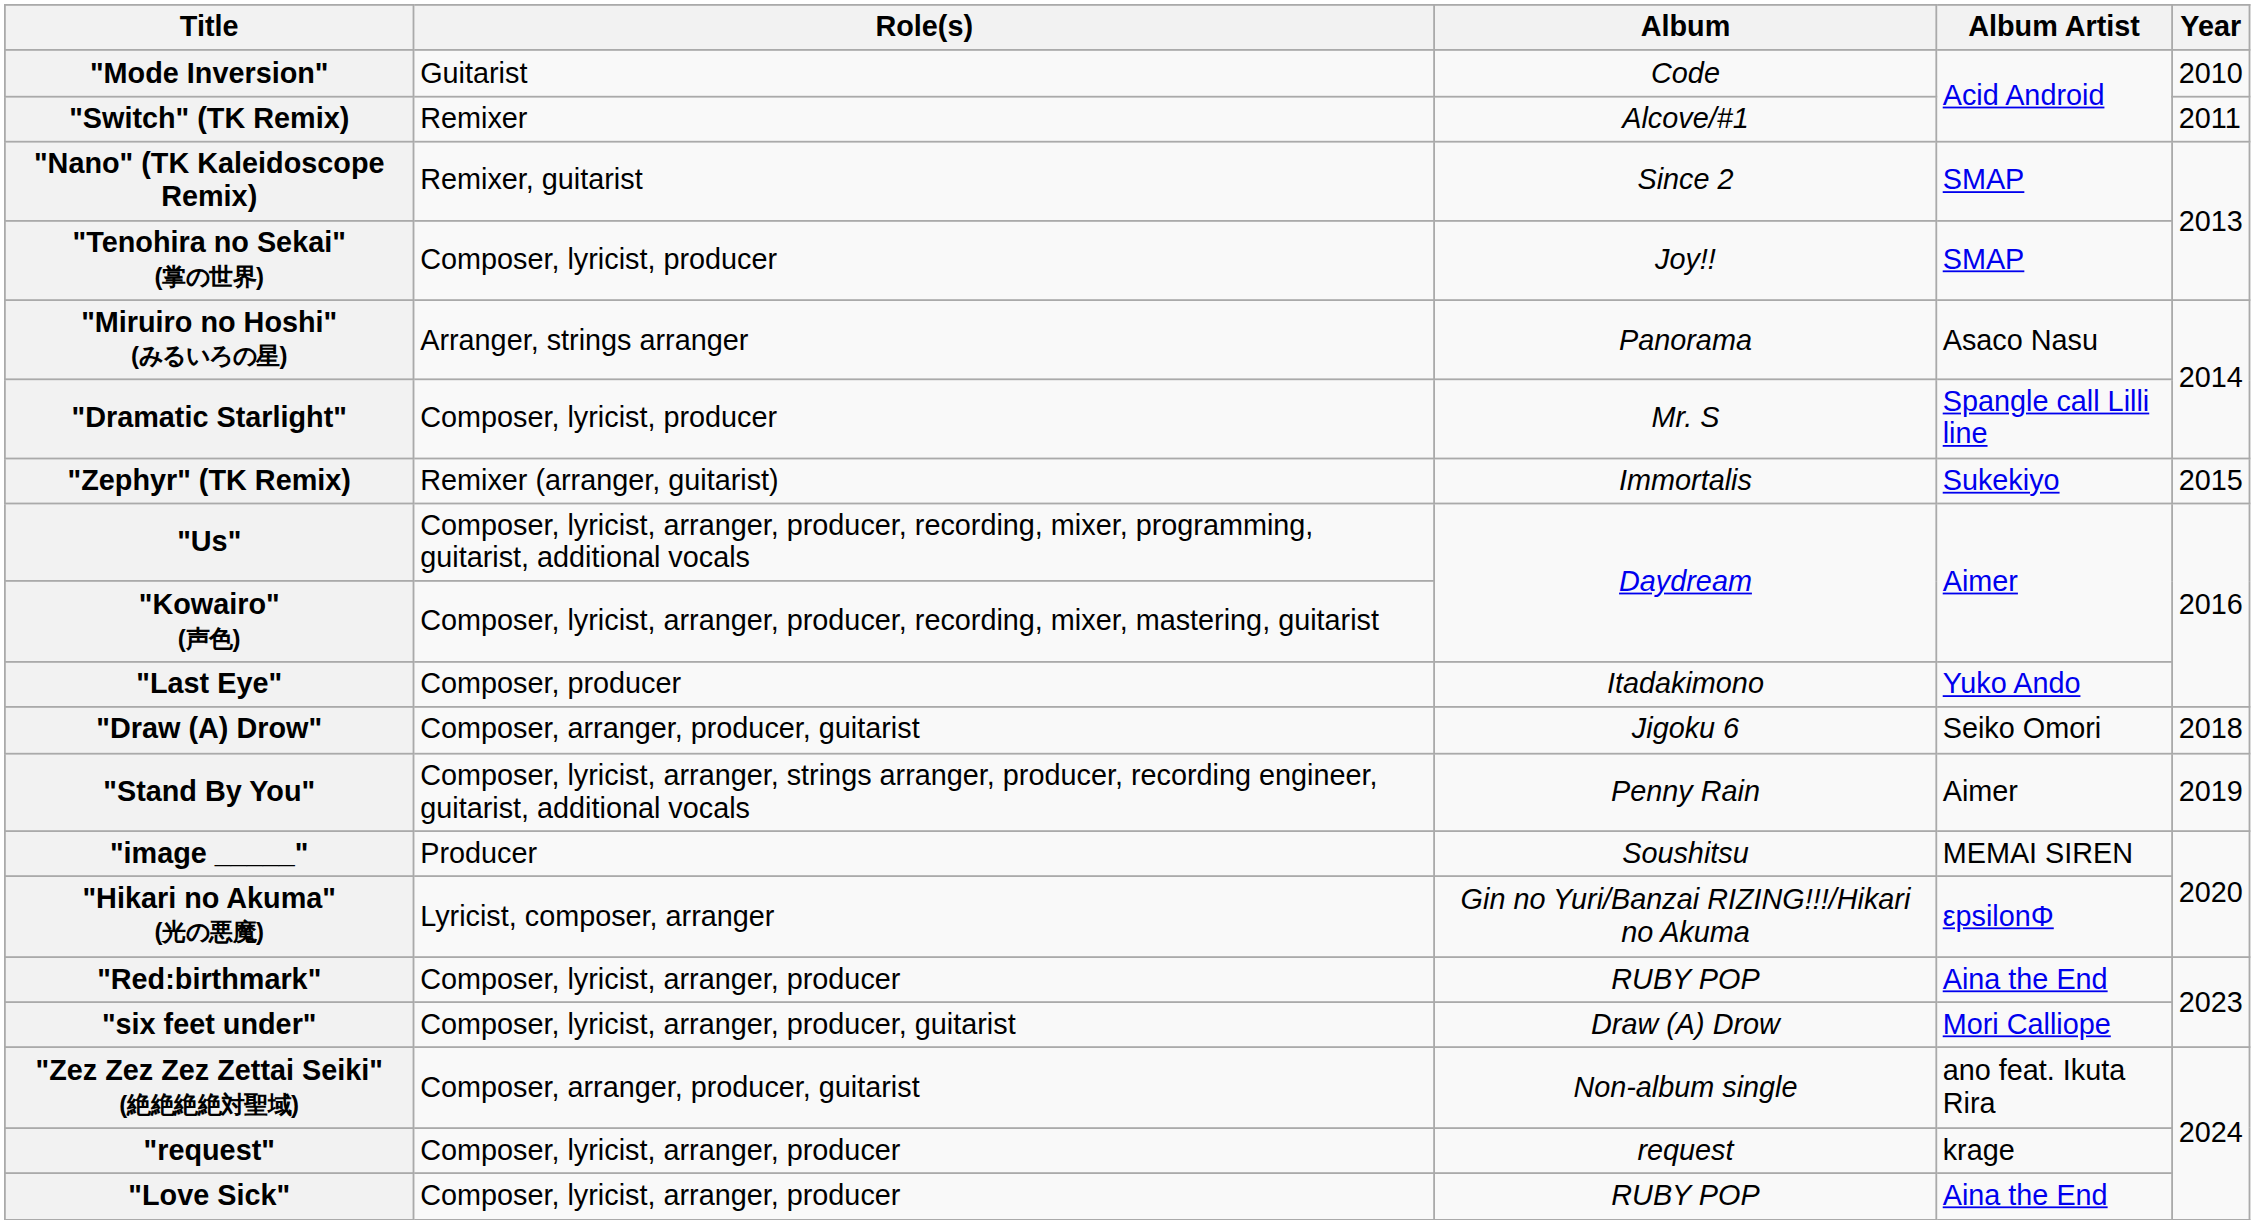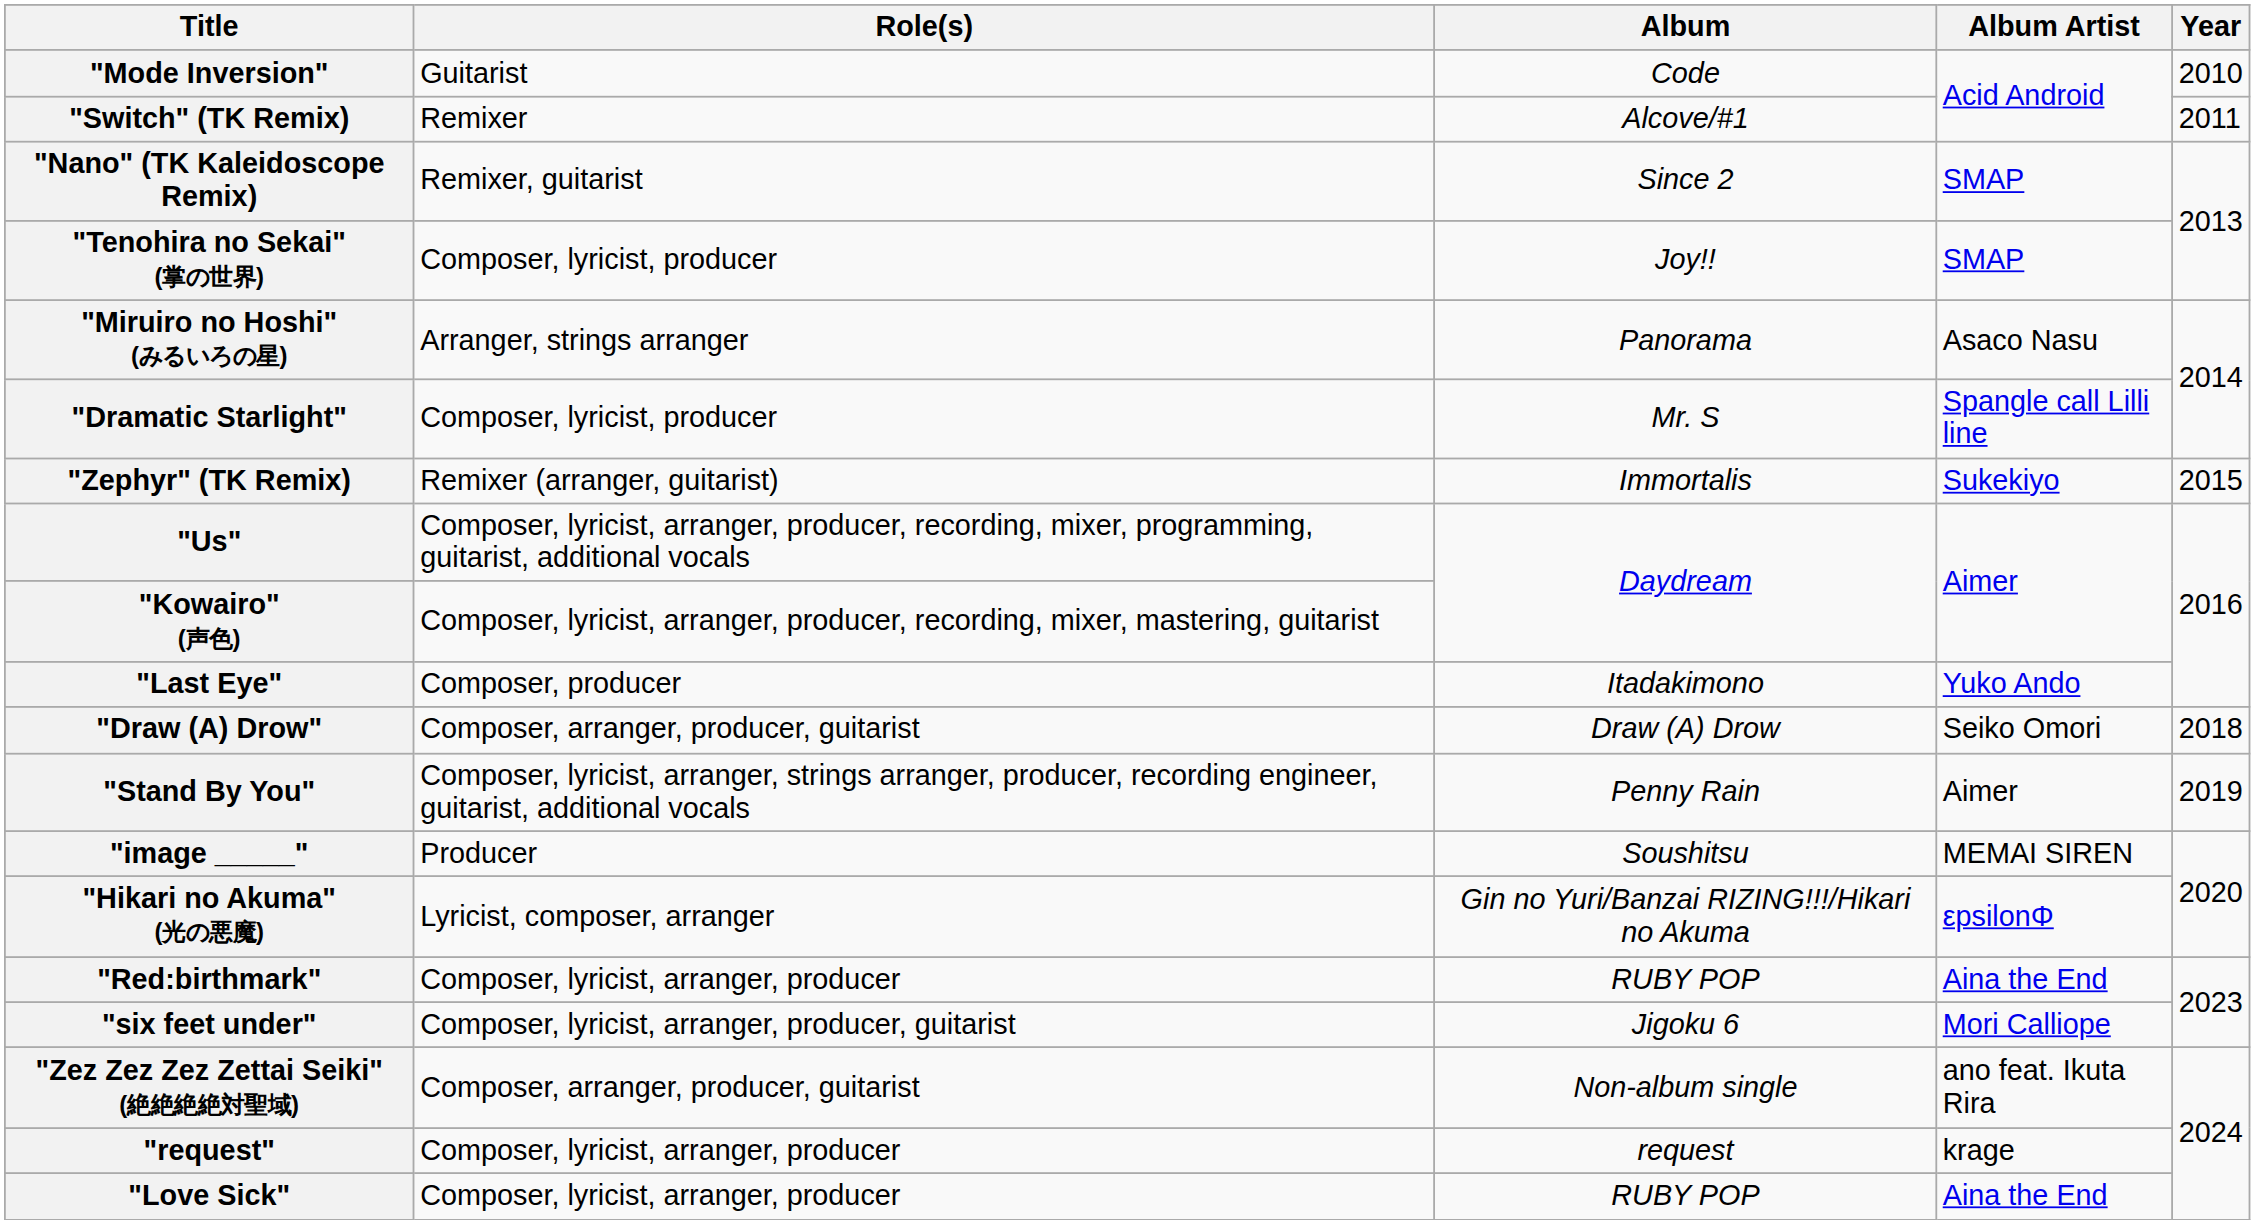 <table class="wikitable plainrowheaders sortable">
 <tr>
 <th scope="col">Title</th>
 <th scope="col">Role(s)</th>
 <th scope="col">Album</th>
 <th scope="col">Album Artist</th>
 <th scope="col">Year</th>
 </tr>
 <tr>
 <th scope="row">"Mode Inversion"</th>
 <td>Guitarist</td>
 <td align="center"><em>Code</em></td>
 <td rowspan="2"><a href='#'>Acid Android</a></td>
 <td>2010</td>
 </tr>
 <tr>
 <th scope="row">"Switch" (TK Remix)</th>
 <td>Remixer</td>
 <td align="center"><em>Alcove/#1</em></td>
 <td>2011</td>
 </tr>
 <tr>
 <th scope="row">"Nano" (TK Kaleidoscope Remix)</th>
 <td>Remixer, guitarist</td>
 <td align="center"><em>Since 2</em></td>
 <td><a href='#'>SMAP</a></td>
 <td rowspan="2">2013</td>
 </tr>
 <tr>
 <th scope="row">"Tenohira no Sekai" <br><small>(掌の世界)</small></th>
 <td>Composer, lyricist, producer</td>
 <td align="center"><em>Joy!!</em></td>
 <td><a href='#'>SMAP</a></td>
 </tr>
 <tr>
 <th scope="row">"Miruiro no Hoshi" <br><small>(みるいろの星)</small></th>
 <td>Arranger, strings arranger</td>
 <td align="center"><em>Panorama</em></td>
 <td>Asaco Nasu</td>
 <td rowspan="2">2014</td>
 </tr>
 <tr>
 <th scope="row">"Dramatic Starlight"</th>
 <td>Composer, lyricist, producer</td>
 <td align="center"><em>Mr. S</em></td>
 <td><a href='#'>Spangle call Lilli line</a></td>
 </tr>
 <tr>
 <th scope="row">"Zephyr" (TK Remix)</th>
 <td>Remixer (arranger, guitarist)</td>
 <td align="center"><em>Immortalis</em></td>
 <td><a href='#'>Sukekiyo</a></td>
 <td>2015</td>
 </tr>
 <tr>
 <th scope="row">"Us"</th>
 <td>Composer, lyricist, arranger, producer, recording, mixer, programming, guitarist, additional vocals</td>
 <td rowspan="2" align="center"><em><a href='#'>Daydream</a></em></td>
 <td rowspan="2"><a href='#'>Aimer</a></td>
 <td rowspan="3">2016</td>
 </tr>
 <tr>
 <th scope="row">"Kowairo" <br><small>(声色)</small></th>
 <td>Composer, lyricist, arranger, producer, recording, mixer, mastering, guitarist</td>
 </tr>
 <tr>
 <th scope="row">"Last Eye"</th>
 <td>Composer, producer</td>
 <td align="center"><em>Itadakimono</em></td>
 <td><a href='#'>Yuko Ando</a></td>
 </tr>
 <tr>
 <th scope="row">"Draw (A) Drow"</th>
 <td>Composer, arranger, producer, guitarist</td>
-<td align="center"><em>Jigoku 6</em></td>
+<td align="center"><em>Draw (A) Drow</em></td>
 <td>Seiko Omori</td>
 <td>2018</td>
 </tr>
 <tr>
 <th scope="row">"Stand By You"</th>
 <td>Composer, lyricist, arranger, strings arranger, producer, recording engineer, guitarist, additional vocals</td>
 <td align="center"><em>Penny Rain</em></td>
 <td>Aimer</td>
 <td>2019</td>
 </tr>
 <tr>
 <th scope="row">"image _____"</th>
 <td>Producer</td>
 <td align="center"><em>Soushitsu</em></td>
 <td>MEMAI SIREN</td>
 <td rowspan=2>2020</td>
 </tr>
 <tr>
 <th scope="row">"Hikari no Akuma" <br><small>(光の悪魔)</small></th>
 <td>Lyricist, composer, arranger</td>
 <td align="center"><em>Gin no Yuri/Banzai RIZING!!!/Hikari no Akuma</em></td>
 <td><a href='#'>εpsilonΦ</a></td>
 </tr>
 <tr>
 <th scope="row">"Red:birthmark"</th>
 <td>Composer, lyricist, arranger, producer</td>
 <td align="center"><em>RUBY POP</em></td>
 <td><a href='#'>Aina the End</a></td>
 <td rowspan=2>2023</td>
 </tr>
 <tr>
 <th scope="row">"six feet under"</th>
 <td>Composer, lyricist, arranger, producer, guitarist</td>
-<td align="center"><em>Draw (A) Drow</em></td>
+<td align="center"><em>Jigoku 6</em></td>
 <td><a href='#'>Mori Calliope</a></td>
 </tr>
 <tr>
 <th scope="row">"Zez Zez Zez Zettai Seiki" <br><small>(絶絶絶絶対聖域)</small></th>
 <td>Composer, arranger, producer, guitarist</td>
 <td align="center"><em>Non-album single</em></td>
 <td>ano feat. Ikuta Rira</td>
 <td rowspan=3>2024</td>
 </tr>
 <tr>
 <th scope="row">"request"</th>
 <td>Composer, lyricist, arranger, producer</td>
 <td align="center"><em>request</em></td>
 <td>krage</td>
 </tr>
 <tr>
 <th scope="row">"Love Sick"</th>
 <td>Composer, lyricist, arranger, producer</td>
 <td align="center"><em>RUBY POP</em></td>
 <td><a href='#'>Aina the End</a></td>
 </tr>
 </table>
